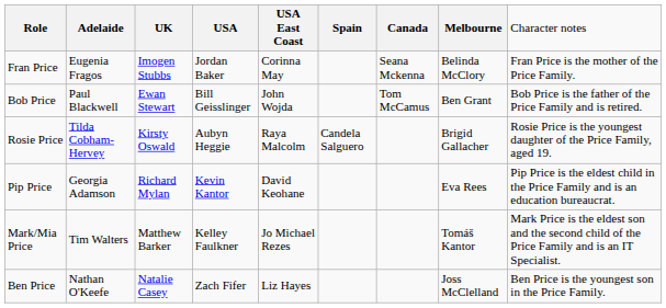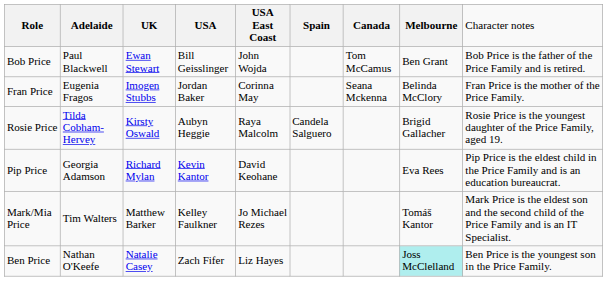 <table class="wikitable">
 <tr>
 <th>Role</th>
 <th>Adelaide</th>
 <th>UK</th>
 <th>USA</th>
 <th>USA<br>East Coast</th>
 <th>Spain</th>
 <th>Canada</th>
 <th>Melbourne</th>
 <td>Character notes</td>
 </tr>
 <tr>
+<td>Bob Price</td>
+<td>Paul Blackwell</td>
+<td><a href='#'>Ewan Stewart</a></td>
+<td>Bill Geisslinger</td>
+<td>John Wojda</td>
+<td></td>
+<td>Tom McCamus</td>
+<td>Ben Grant</td>
+<td>Bob Price is the father of the Price Family and is retired.<br></td>
+</tr>
+<tr>
 <td>Fran Price</td>
 <td>Eugenia Fragos</td>
 <td><a href='#'>Imogen Stubbs</a></td>
 <td>Jordan Baker</td>
 <td>Corinna May</td>
 <td></td>
 <td>Seana Mckenna</td>
 <td>Belinda McClory</td>
 <td>Fran Price is the mother of the Price Family.<br></td>
-</tr>
-<tr>
-<td>Bob Price</td>
-<td>Paul Blackwell</td>
-<td><a href='#'>Ewan Stewart</a></td>
-<td>Bill Geisslinger</td>
-<td>John Wojda</td>
-<td></td>
-<td>Tom McCamus</td>
-<td>Ben Grant</td>
-<td>Bob Price is the father of the Price Family and is retired.<br></td>
 </tr>
 <tr>
 <td>Rosie Price</td>
 <td><a href='#'>Tilda Cobham-Hervey</a></td>
 <td><a href='#'>Kirsty Oswald</a></td>
 <td>Aubyn Heggie</td>
 <td>Raya Malcolm</td>
 <td>Candela Salguero</td>
 <td></td>
 <td>Brigid Gallacher</td>
 <td>Rosie Price is the youngest daughter of the Price Family, aged 19.<br></td>
 </tr>
 <tr>
 <td>Pip Price</td>
 <td>Georgia Adamson</td>
 <td><a href='#'>Richard Mylan</a></td>
 <td><a href='#'>Kevin Kantor</a></td>
 <td>David Keohane</td>
 <td></td>
 <td></td>
 <td>Eva Rees</td>
 <td>Pip Price is the eldest child in the Price Family and is an education bureaucrat.<br></td>
 </tr>
 <tr>
 <td>Mark/Mia Price</td>
 <td>Tim Walters</td>
 <td>Matthew Barker</td>
 <td>Kelley Faulkner</td>
 <td>Jo Michael Rezes</td>
 <td></td>
 <td></td>
 <td>Tomáš Kantor</td>
 <td>Mark Price is the eldest son and the second child of the Price Family and is an IT Specialist.<br></td>
 </tr>
 <tr>
 <td>Ben Price</td>
 <td>Nathan O'Keefe</td>
 <td><a href='#'>Natalie Casey</a></td>
 <td>Zach Fifer</td>
 <td>Liz Hayes</td>
 <td></td>
 <td></td>
-<td>Joss McClelland</td>
+<td style="background: paleturquoise;">Joss McClelland</td>
 <td>Ben Price is the youngest son in the Price Family.<br></td>
 </tr>
 </table>
